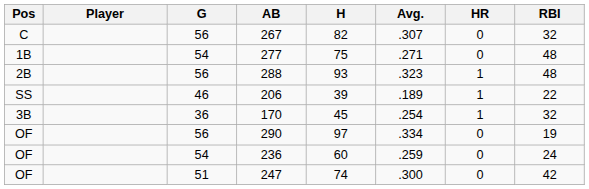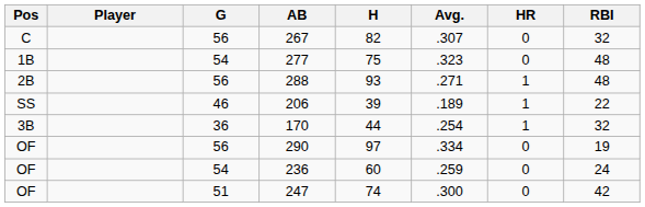 <table class="wikitable sortable">
 <tr>
 <th bgcolor="#DDDDFF" width="5%">Pos</th>
 <th bgcolor="#DDDDFF" width="16%">Player</th>
 <th bgcolor="#DDDDFF" width="9%">G</th>
 <th bgcolor="#DDDDFF" width="9%">AB</th>
 <th bgcolor="#DDDDFF" width="9%">H</th>
 <th bgcolor="#DDDDFF" width="9%">Avg.</th>
 <th bgcolor="#DDDDFF" width="9%">HR</th>
 <th bgcolor="#DDDDFF" width="9%">RBI</th>
 </tr>
 <tr align="center">
 <td>C</td>
 <td></td>
 <td>56</td>
 <td>267</td>
 <td>82</td>
 <td>.307</td>
 <td>0</td>
 <td>32</td>
 </tr>
 <tr align="center">
 <td>1B</td>
 <td></td>
 <td>54</td>
 <td>277</td>
 <td>75</td>
-<td>.271</td>
+<td>.323</td>
 <td>0</td>
 <td>48</td>
 </tr>
 <tr align="center">
 <td>2B</td>
 <td></td>
 <td>56</td>
 <td>288</td>
 <td>93</td>
-<td>.323</td>
+<td>.271</td>
 <td>1</td>
 <td>48</td>
 </tr>
 <tr align="center">
 <td>SS</td>
 <td></td>
 <td>46</td>
 <td>206</td>
 <td>39</td>
 <td>.189</td>
 <td>1</td>
 <td>22</td>
 </tr>
 <tr align="center">
 <td>3B</td>
 <td></td>
 <td>36</td>
 <td>170</td>
-<td>45</td>
+<td>44</td>
 <td>.254</td>
 <td>1</td>
 <td>32</td>
 </tr>
 <tr align="center">
 <td>OF</td>
 <td></td>
 <td>56</td>
 <td>290</td>
 <td>97</td>
 <td>.334</td>
 <td>0</td>
 <td>19</td>
 </tr>
 <tr align="center">
 <td>OF</td>
 <td></td>
 <td>54</td>
 <td>236</td>
 <td>60</td>
 <td>.259</td>
 <td>0</td>
 <td>24</td>
 </tr>
 <tr align="center">
 <td>OF</td>
 <td></td>
 <td>51</td>
 <td>247</td>
 <td>74</td>
 <td>.300</td>
 <td>0</td>
 <td>42</td>
 </tr>
 </table>
